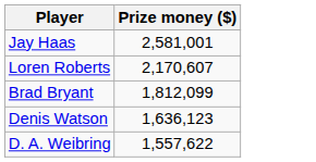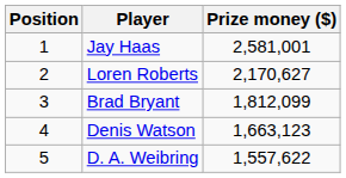 <table class="wikitable">
 <tr>
+<th>Position</th>
 <th>Player</th>
 <th>Prize money ($)</th>
 </tr>
 <tr>
+<td align=center>1</td>
 <td> <a href='#'>Jay Haas</a></td>
 <td align=center>2,581,001</td>
 </tr>
 <tr>
+<td align=center>2</td>
 <td> <a href='#'>Loren Roberts</a></td>
-<td align=center>2,170,607</td>
+<td align=center>2,170,627</td>
 </tr>
 <tr>
+<td align=center>3</td>
 <td> <a href='#'>Brad Bryant</a></td>
 <td align=center>1,812,099</td>
 </tr>
 <tr>
+<td align=center>4</td>
 <td> <a href='#'>Denis Watson</a></td>
-<td align=center>1,636,123</td>
+<td align=center>1,663,123</td>
 </tr>
 <tr>
+<td align=center>5</td>
 <td> <a href='#'>D. A. Weibring</a></td>
 <td align=center>1,557,622</td>
 </tr>
 </table>
